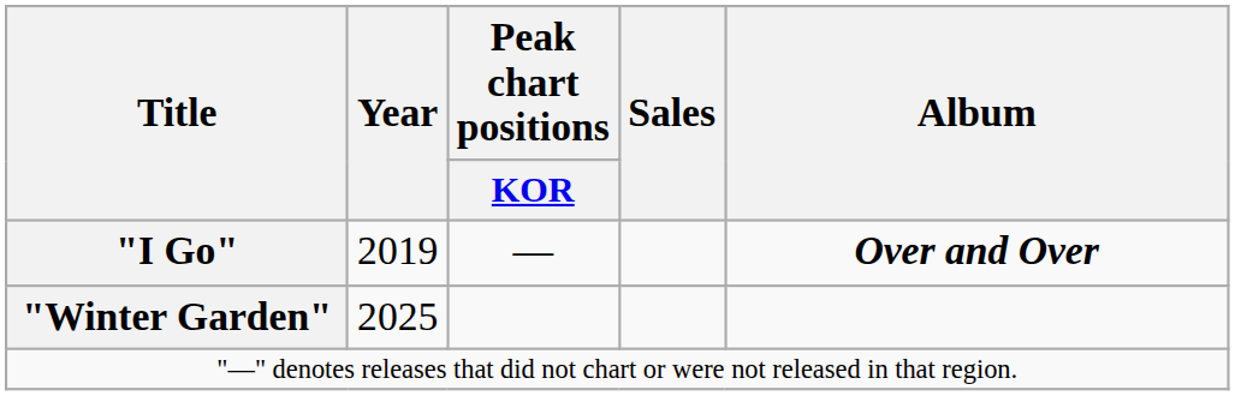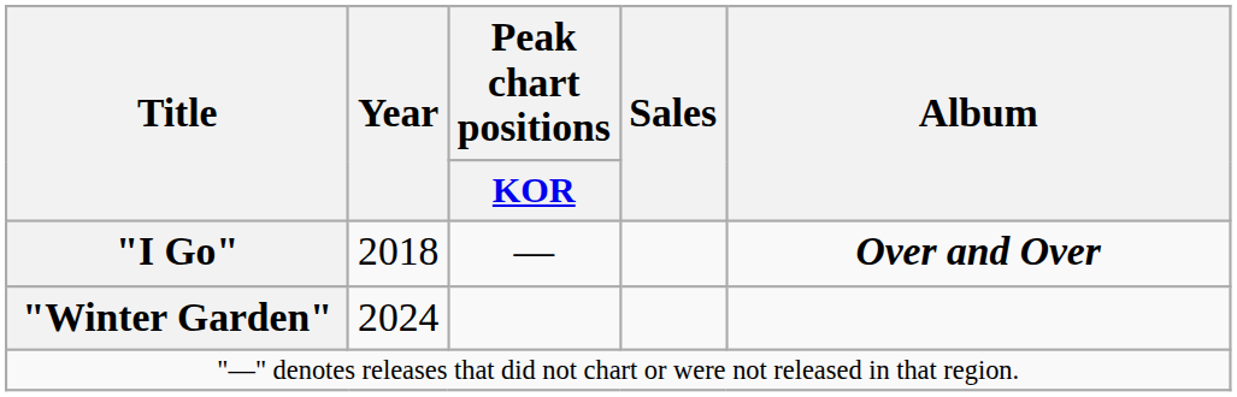 <table class="wikitable plainrowheaders" style="text-align:center;">
 <tr>
 <th rowspan="2" style="width:8em;">Title</th>
 <th rowspan="2">Year</th>
 <th colspan="1">Peak chart positions</th>
 <th rowspan="2">Sales<br></th>
 <th rowspan="2" style="width:12em;">Album</th>
 </tr>
 <tr>
 <th scope="col" style="width:3em;font-size:90%"><a href='#'>KOR</a><br></th>
 </tr>
 <tr>
 <th scope="row">"I Go"</th>
-<td>2019</td>
+<td>2018</td>
 <td>—</td>
 <td></td>
 <td><strong><em>Over and Over</em></strong></td>
 </tr>
 <tr>
 <th scope="row">"Winter Garden"</th>
-<td>2025</td>
+<td>2024</td>
 <td></td>
 <td></td>
 <td></td>
 </tr>
 <tr>
 <td colspan="5" style="font-size:8pt;">"—" denotes releases that did not chart or were not released in that region.</td>
 </tr>
 </table>
